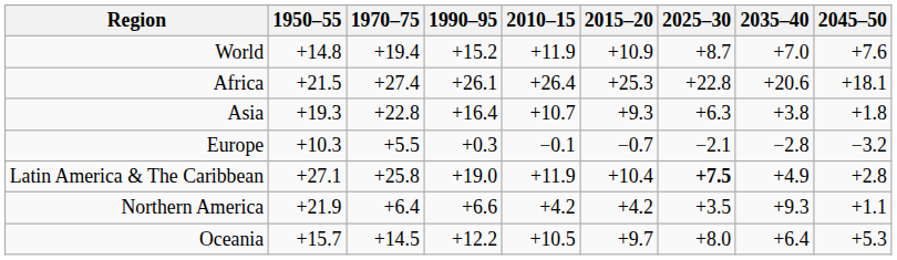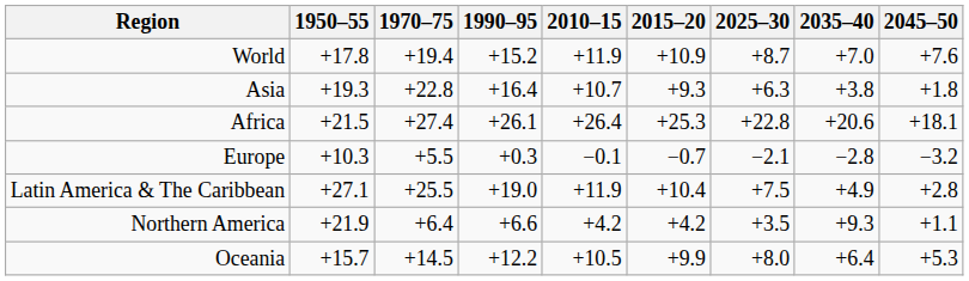 <table class="wikitable sortable mw-datatable static-row-numbers sticky-header sort-under col1left" style=text-align:right;>
 <tr>
 <th>Region</th>
 <th>1950–<wbr>55</th>
 <th>1970–<wbr>75</th>
 <th>1990–<wbr>95</th>
 <th>2010–<wbr>15</th>
 <th>2015–<wbr>20</th>
 <th>2025–<wbr>30</th>
 <th>2035–<wbr>40</th>
 <th>2045–<wbr>50</th>
 </tr>
 <tr>
 <td>World</td>
-<td>+14.8</td>
+<td>+17.8</td>
 <td>+19.4</td>
 <td>+15.2</td>
 <td>+11.9</td>
 <td>+10.9</td>
 <td>+8.7</td>
 <td>+7.0</td>
 <td>+7.6</td>
+</tr>
+<tr>
+<td>Asia</td>
+<td>+19.3</td>
+<td>+22.8</td>
+<td>+16.4</td>
+<td>+10.7</td>
+<td>+9.3</td>
+<td>+6.3</td>
+<td>+3.8</td>
+<td>+1.8</td>
 </tr>
 <tr>
 <td>Africa</td>
 <td>+21.5</td>
 <td>+27.4</td>
 <td>+26.1</td>
 <td>+26.4</td>
 <td>+25.3</td>
 <td>+22.8</td>
 <td>+20.6</td>
 <td>+18.1</td>
-</tr>
-<tr>
-<td>Asia</td>
-<td>+19.3</td>
-<td>+22.8</td>
-<td>+16.4</td>
-<td>+10.7</td>
-<td>+9.3</td>
-<td>+6.3</td>
-<td>+3.8</td>
-<td>+1.8</td>
 </tr>
 <tr>
 <td>Europe</td>
 <td>+10.3</td>
 <td>+5.5</td>
 <td>+0.3</td>
 <td>−0.1</td>
 <td>−0.7</td>
 <td>−2.1</td>
 <td>−2.8</td>
 <td>−3.2</td>
 </tr>
 <tr>
 <td>Latin America & The Caribbean</td>
 <td>+27.1</td>
-<td>+25.8</td>
+<td>+25.5</td>
 <td>+19.0</td>
 <td>+11.9</td>
 <td>+10.4</td>
-<td><strong>+7.5</strong></td>
+<td>+7.5</td>
 <td>+4.9</td>
 <td>+2.8</td>
 </tr>
 <tr>
 <td>Northern America</td>
 <td>+21.9</td>
 <td>+6.4</td>
 <td>+6.6</td>
 <td>+4.2</td>
 <td>+4.2</td>
 <td>+3.5</td>
 <td>+9.3</td>
 <td>+1.1</td>
 </tr>
 <tr>
 <td>Oceania</td>
 <td>+15.7</td>
 <td>+14.5</td>
 <td>+12.2</td>
 <td>+10.5</td>
-<td>+9.7</td>
+<td>+9.9</td>
 <td>+8.0</td>
 <td>+6.4</td>
 <td>+5.3</td>
 </tr>
 </table>
